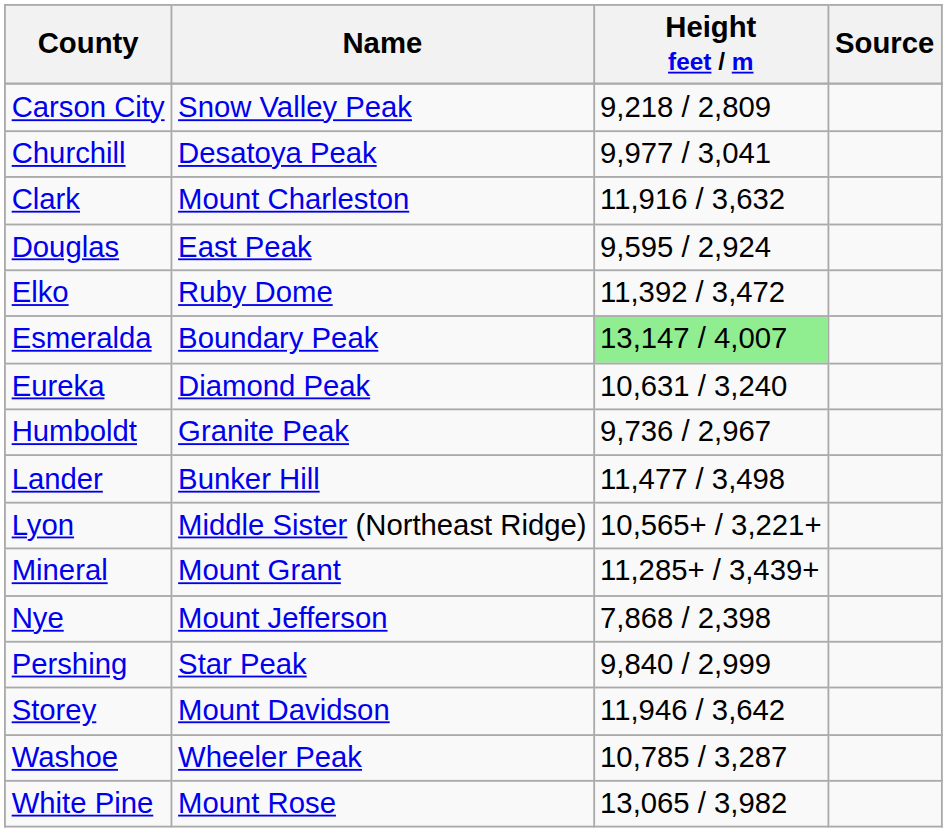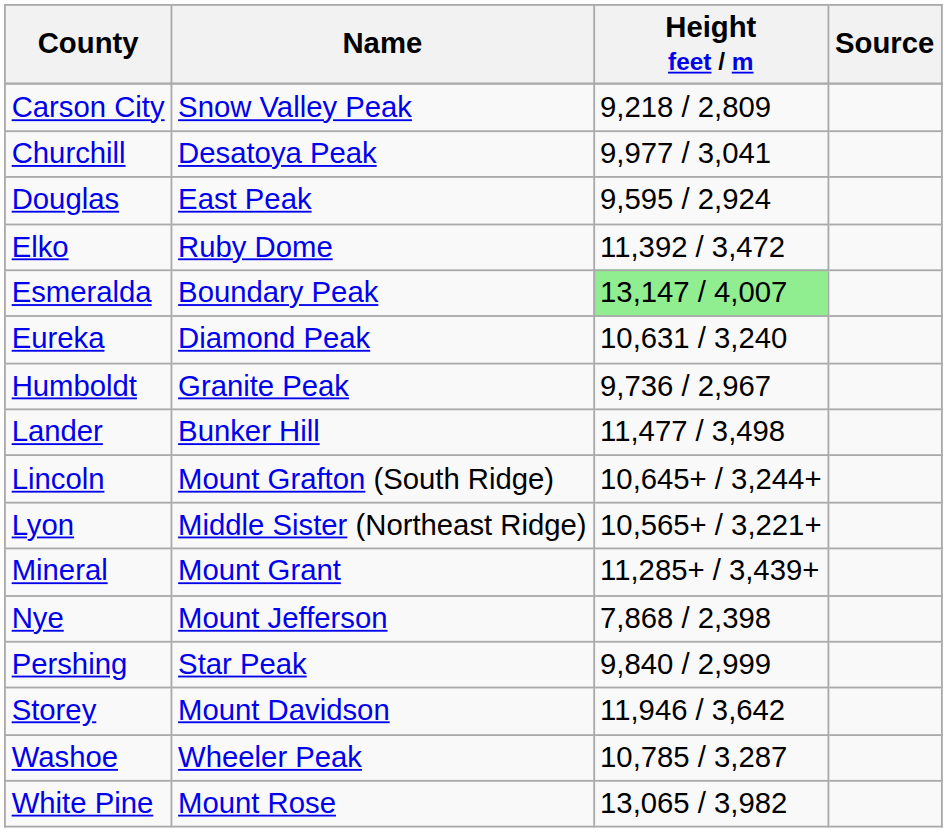 <table class="wikitable sortable">
 <tr>
 <th>County</th>
 <th>Name</th>
 <th data-sort-type="number">Height<br><small><a href='#'>feet</a> / <a href='#'>m</a></small></th>
 <th class="unsortable">Source</th>
 </tr>
 <tr>
 </tr>
 <tr>
 <td><a href='#'>Carson City</a></td>
 <td><a href='#'>Snow Valley Peak</a></td>
 <td>9,218 / 2,809</td>
 <td></td>
 </tr>
 <tr>
 <td><a href='#'>Churchill</a></td>
 <td><a href='#'>Desatoya Peak</a></td>
 <td>9,977 / 3,041</td>
-<td></td>
-</tr>
-<tr>
-<td><a href='#'>Clark</a></td>
-<td><a href='#'>Mount Charleston</a></td>
-<td>11,916 / 3,632</td>
 <td></td>
 </tr>
 <tr>
 <td><a href='#'>Douglas</a></td>
 <td><a href='#'>East Peak</a></td>
 <td>9,595 / 2,924</td>
 <td></td>
 </tr>
 <tr>
 <td><a href='#'>Elko</a></td>
 <td><a href='#'>Ruby Dome</a></td>
 <td>11,392 / 3,472</td>
 <td></td>
 </tr>
 <tr>
 <td><a href='#'>Esmeralda</a></td>
 <td><a href='#'>Boundary Peak</a></td>
 <td style="background: lightgreen;">13,147 / 4,007</td>
 <td></td>
 </tr>
 <tr>
 <td><a href='#'>Eureka</a></td>
 <td><a href='#'>Diamond Peak</a></td>
 <td>10,631 / 3,240</td>
 <td></td>
 </tr>
 <tr>
 <td><a href='#'>Humboldt</a></td>
 <td><a href='#'>Granite Peak</a></td>
 <td>9,736 / 2,967</td>
 <td></td>
 </tr>
 <tr>
 <td><a href='#'>Lander</a></td>
 <td><a href='#'>Bunker Hill</a></td>
 <td>11,477 / 3,498</td>
+<td></td>
+</tr>
+<tr>
+<td><a href='#'>Lincoln</a></td>
+<td><a href='#'>Mount Grafton</a> (South Ridge)</td>
+<td>10,645+ / 3,244+</td>
 <td></td>
 </tr>
 <tr>
 <td><a href='#'>Lyon</a></td>
 <td><a href='#'>Middle Sister</a> (Northeast Ridge)</td>
 <td>10,565+ / 3,221+</td>
 <td></td>
 </tr>
 <tr>
 <td><a href='#'>Mineral</a></td>
 <td><a href='#'>Mount Grant</a></td>
 <td>11,285+ / 3,439+</td>
 <td></td>
 </tr>
 <tr>
 <td><a href='#'>Nye</a></td>
 <td><a href='#'>Mount Jefferson</a></td>
 <td>7,868 / 2,398</td>
 <td></td>
 </tr>
 <tr>
 <td><a href='#'>Pershing</a></td>
 <td><a href='#'>Star Peak</a></td>
 <td>9,840 / 2,999</td>
 <td></td>
 </tr>
 <tr>
 <td><a href='#'>Storey</a></td>
 <td><a href='#'>Mount Davidson</a></td>
 <td>11,946 / 3,642</td>
 <td></td>
 </tr>
 <tr>
 <td><a href='#'>Washoe</a></td>
 <td><a href='#'>Wheeler Peak</a></td>
 <td>10,785 / 3,287</td>
 <td></td>
 </tr>
 <tr>
 <td><a href='#'>White Pine</a></td>
 <td><a href='#'>Mount Rose</a></td>
 <td>13,065 / 3,982</td>
 <td></td>
 </tr>
 </table>
